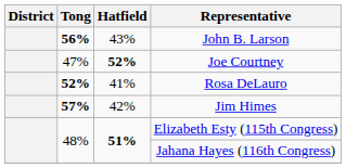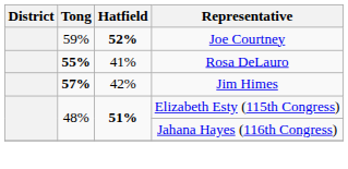 <table class="wikitable">
 <tr>
 <th>District</th>
 <th>Tong</th>
 <th>Hatfield</th>
 <th>Representative</th>
 </tr>
 <tr align=center>
 <th></th>
-<td><strong>56%</strong></td>
-<td>43%</td>
-<td><a href='#'>John B. Larson</a></td>
-</tr>
-<tr align=center>
-<th></th>
-<td>47%</td>
+<td>59%</td>
 <td><strong>52%</strong></td>
 <td><a href='#'>Joe Courtney</a></td>
 </tr>
 <tr align=center>
 <th></th>
-<td><strong>52%</strong></td>
+<td><strong>55%</strong></td>
 <td>41%</td>
 <td><a href='#'>Rosa DeLauro</a></td>
 </tr>
 <tr align=center>
 <th></th>
 <td><strong>57%</strong></td>
 <td>42%</td>
 <td><a href='#'>Jim Himes</a></td>
 </tr>
 <tr align=center>
 <th rowspan=2 ></th>
 <td rowspan=2>48%</td>
 <td rowspan=2><strong>51%</strong></td>
 <td><a href='#'>Elizabeth Esty</a> (<a href='#'>115th Congress</a>)</td>
 </tr>
 <tr align=center>
 <td><a href='#'>Jahana Hayes</a> (<a href='#'>116th Congress</a>)</td>
 </tr>
 <tr align=center>
 </tr>
 </table>
